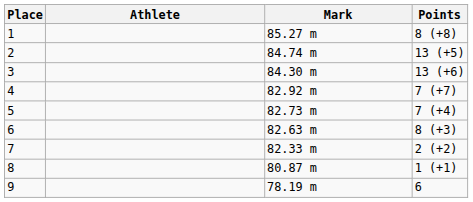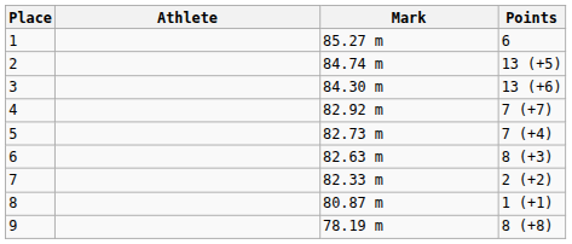 <table class="wikitable sortable">
 <tr>
 <th>Place</th>
 <th style="width:18em">Athlete</th>
 <th style="width:12em">Mark</th>
 <th>Points</th>
 </tr>
 <tr>
 <td>1</td>
 <td></td>
 <td>85.27 m</td>
-<td>8 (+8)</td>
+<td>6</td>
 </tr>
 <tr>
 <td>2</td>
 <td></td>
 <td>84.74 m</td>
 <td>13 (+5)</td>
 </tr>
 <tr>
 <td>3</td>
 <td></td>
 <td>84.30 m</td>
 <td>13 (+6)</td>
 </tr>
 <tr>
 <td>4</td>
 <td></td>
 <td>82.92 m</td>
 <td>7 (+7)</td>
 </tr>
 <tr>
 <td>5</td>
 <td></td>
 <td>82.73 m</td>
 <td>7 (+4)</td>
 </tr>
 <tr>
 <td>6</td>
 <td></td>
 <td>82.63 m</td>
 <td>8 (+3)</td>
 </tr>
 <tr>
 <td>7</td>
 <td></td>
 <td>82.33 m</td>
 <td>2 (+2)</td>
 </tr>
 <tr>
 <td>8</td>
 <td></td>
 <td>80.87 m</td>
 <td>1 (+1)</td>
 </tr>
 <tr>
 <td>9</td>
 <td></td>
 <td>78.19 m</td>
-<td>6</td>
+<td>8 (+8)</td>
 </tr>
 </table>
